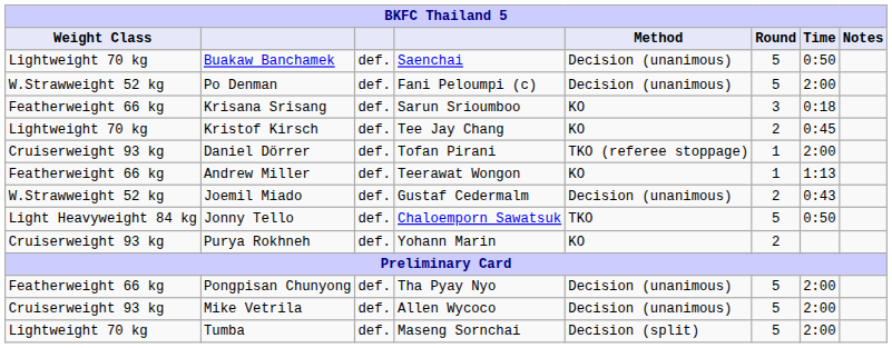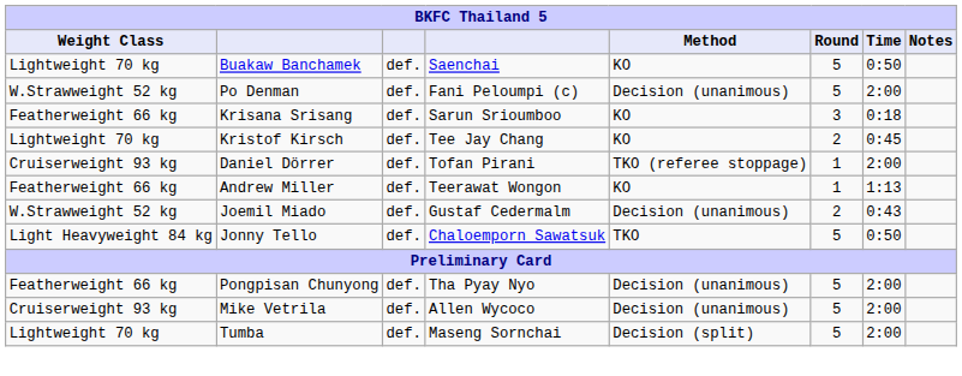 <table class="wikitable" style="font-size: 80%;">
 <tr>
 <th colspan="8" style="background-color: #ccf; color: #000080; text-align: center;"><strong>BKFC Thailand 5</strong></th>
 </tr>
 <tr>
 <th colspan="1" style="background-color: #E6E8FA; color: #000000; text-align: center;">Weight Class</th>
 <th colspan="1" style="background-color: #E6E8FA; color: #000000; text-align: center;"></th>
 <th colspan="1" style="background-color: #E6E8FA; color: #000000; text-align: center;"></th>
 <th colspan="1" style="background-color: #E6E8FA; color: #000000; text-align: center;"></th>
 <th colspan="1" style="background-color: #E6E8FA; color: #000000; text-align: center;">Method</th>
 <th colspan="1" style="background-color: #E6E8FA; color: #000000; text-align: center;">Round</th>
 <th colspan="1" style="background-color: #E6E8FA; color: #000000; text-align: center;">Time</th>
 <th colspan="1" style="background-color: #E6E8FA; color: #000000; text-align: center;">Notes</th>
 </tr>
 <tr>
 <td>Lightweight 70 kg</td>
 <td> <a href='#'>Buakaw Banchamek</a></td>
 <td align=center>def.</td>
 <td> <a href='#'>Saenchai</a></td>
-<td>Decision (unanimous)</td>
+<td>KO</td>
 <td align=center>5</td>
 <td align=center>0:50</td>
 <td></td>
 </tr>
 <tr>
 <td>W.Strawweight 52 kg</td>
 <td> Po Denman</td>
 <td align=center>def.</td>
 <td> Fani Peloumpi (c)</td>
 <td>Decision (unanimous)</td>
 <td align=center>5</td>
 <td align=center>2:00</td>
 <td></td>
 </tr>
 <tr>
 <td>Featherweight 66 kg</td>
 <td> Krisana Srisang</td>
 <td align=center>def.</td>
 <td> Sarun Srioumboo</td>
 <td>KO</td>
 <td align=center>3</td>
 <td align=center>0:18</td>
 <td></td>
 </tr>
 <tr>
 <td>Lightweight 70 kg</td>
 <td> Kristof Kirsch</td>
 <td align=center>def.</td>
 <td> Tee Jay Chang</td>
 <td>KO</td>
 <td align=center>2</td>
 <td align=center>0:45</td>
 <td></td>
 </tr>
 <tr>
 <td>Cruiserweight 93 kg</td>
 <td> Daniel Dörrer</td>
 <td align=center>def.</td>
 <td> Tofan Pirani</td>
 <td>TKO (referee stoppage)</td>
 <td align=center>1</td>
 <td align=center>2:00</td>
 <td></td>
 </tr>
 <tr>
 <td>Featherweight 66 kg</td>
 <td> Andrew Miller</td>
 <td align=center>def.</td>
 <td> Teerawat Wongon</td>
 <td>KO</td>
 <td align=center>1</td>
 <td align=center>1:13</td>
 <td></td>
 </tr>
 <tr>
 <td>W.Strawweight 52 kg</td>
 <td> Joemil Miado</td>
 <td align=center>def.</td>
 <td> Gustaf Cedermalm</td>
 <td>Decision (unanimous)</td>
 <td align=center>2</td>
 <td align=center>0:43</td>
 <td></td>
 </tr>
 <tr>
 <td>Light Heavyweight 84 kg</td>
 <td> Jonny Tello</td>
 <td align=center>def.</td>
 <td> <a href='#'>Chaloemporn Sawatsuk</a></td>
 <td>TKO</td>
 <td align=center>5</td>
 <td align=center>0:50</td>
 <td></td>
 </tr>
 <tr>
-<td>Cruiserweight 93 kg</td>
-<td> Purya Rokhneh</td>
-<td align=center>def.</td>
-<td> Yohann Marin</td>
-<td>KO</td>
-<td align=center>2</td>
-<td align=center></td>
-<td></td>
-</tr>
-<tr>
 <th colspan="8" style="background-color: #ccf; color: #000080; text-align: center;"><strong>Preliminary Card</strong></th>
 </tr>
 <tr>
 <td>Featherweight 66 kg</td>
 <td> Pongpisan Chunyong</td>
 <td align=center>def.</td>
 <td> Tha Pyay Nyo</td>
 <td>Decision (unanimous)</td>
 <td align=center>5</td>
 <td align=center>2:00</td>
 <td></td>
 </tr>
 <tr>
 <td>Cruiserweight 93 kg</td>
 <td> Mike Vetrila</td>
 <td align=center>def.</td>
 <td> Allen Wycoco</td>
 <td>Decision (unanimous)</td>
 <td align=center>5</td>
 <td align=center>2:00</td>
 <td></td>
 </tr>
 <tr>
 <td>Lightweight 70 kg</td>
 <td> Tumba</td>
 <td align=center>def.</td>
 <td> Maseng Sornchai</td>
 <td>Decision (split)</td>
 <td align=center>5</td>
 <td align=center>2:00</td>
 <td></td>
 </tr>
 </table>
